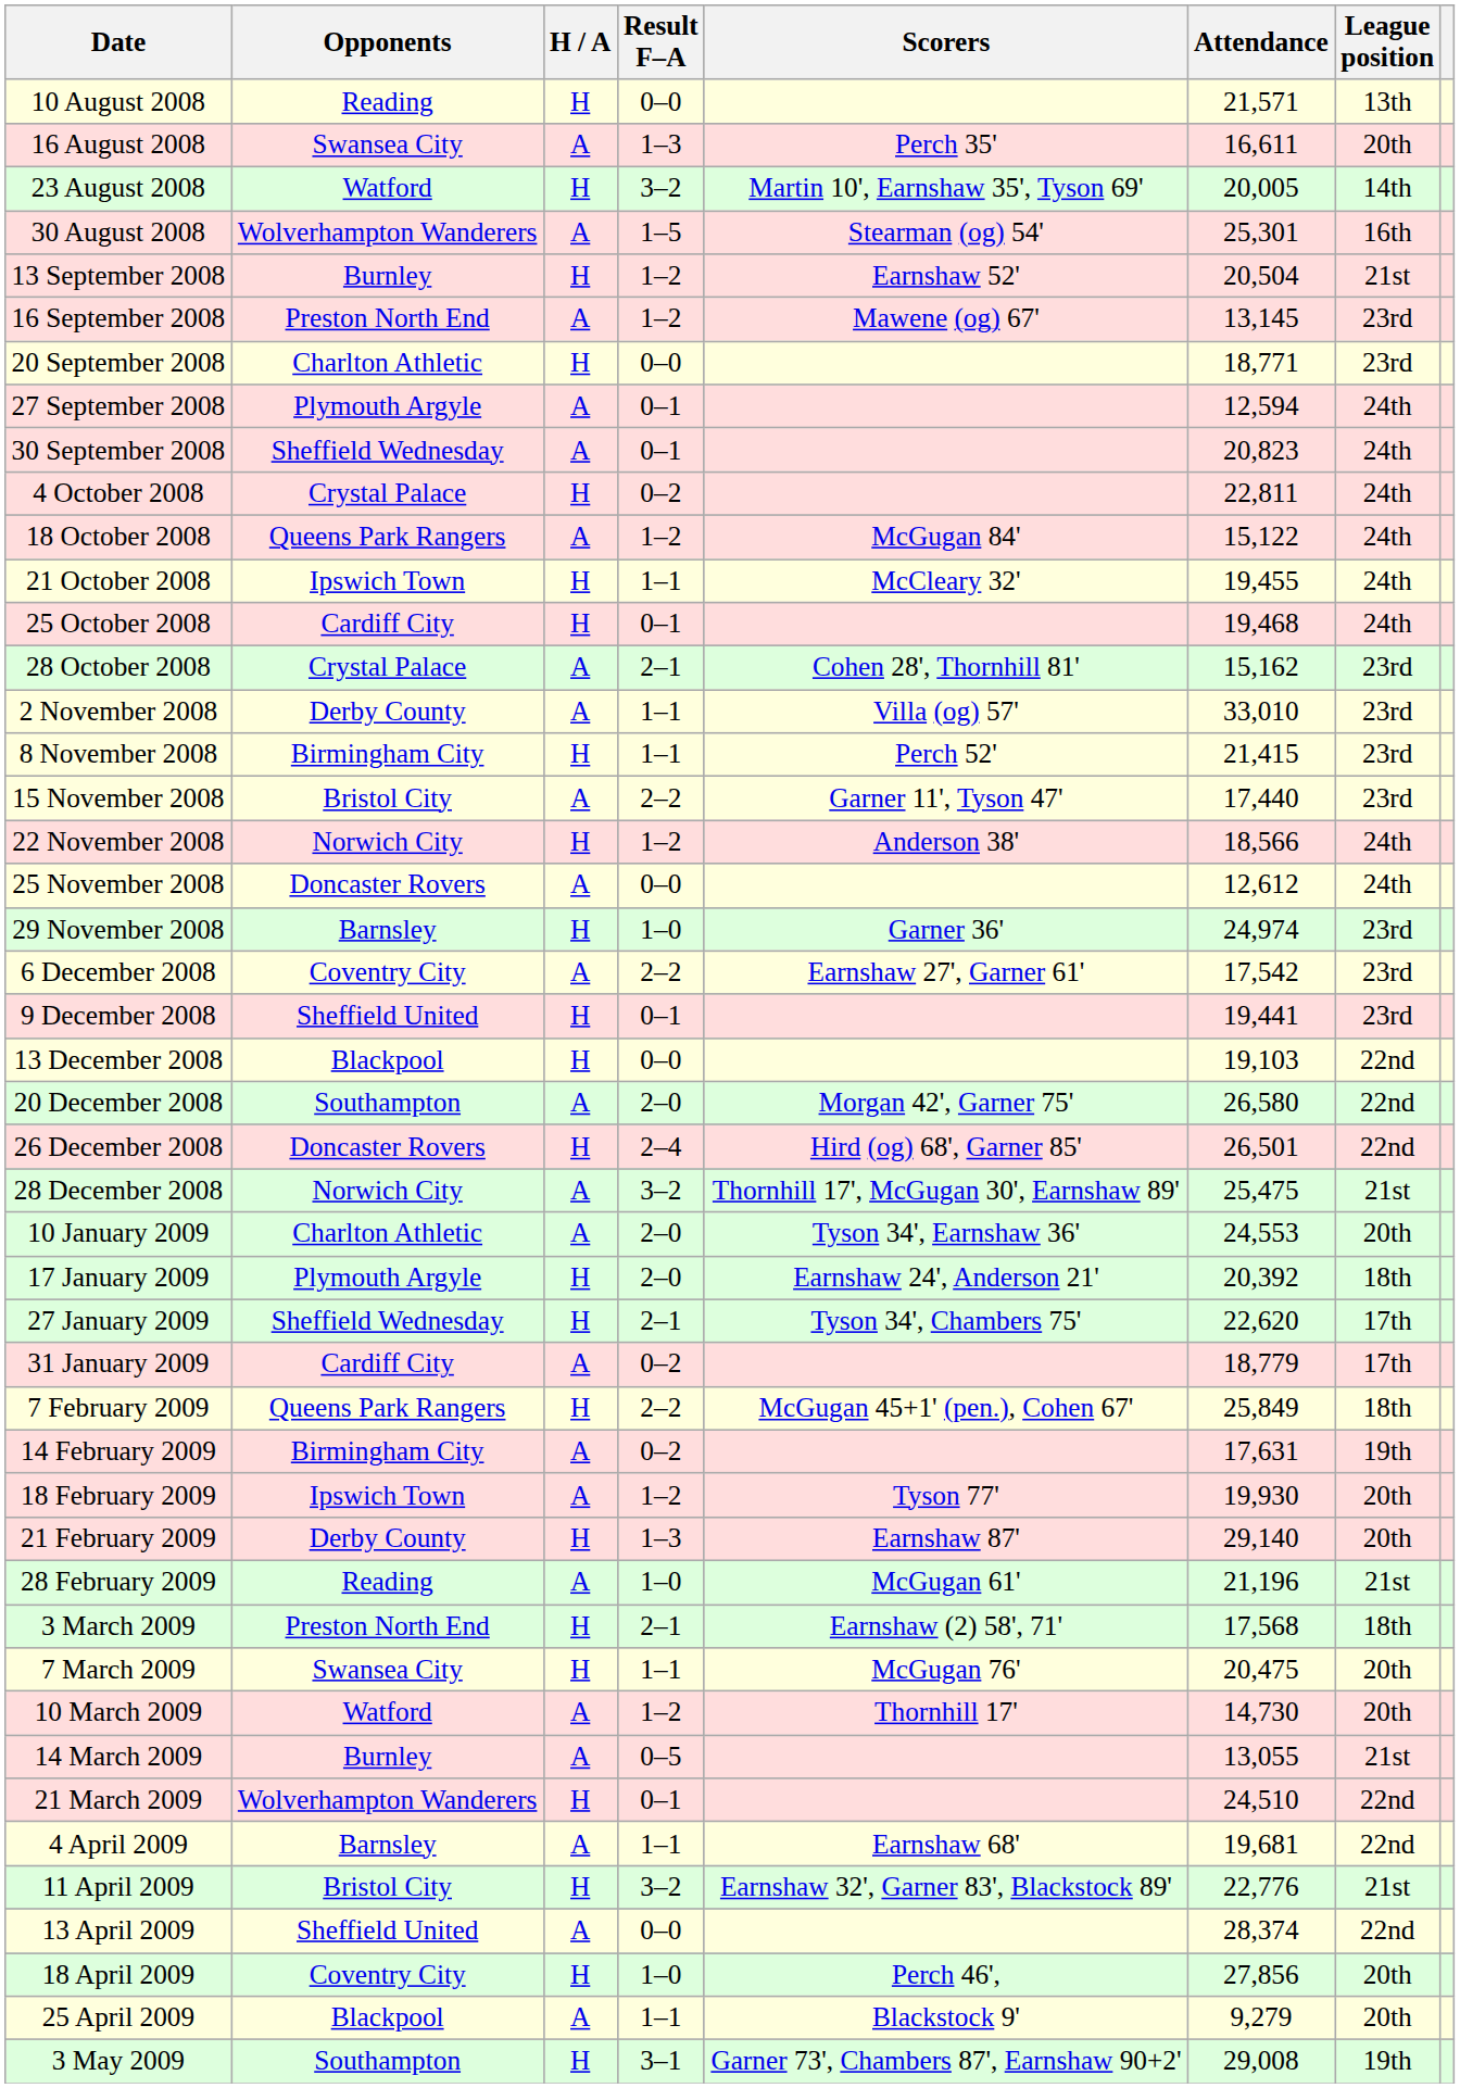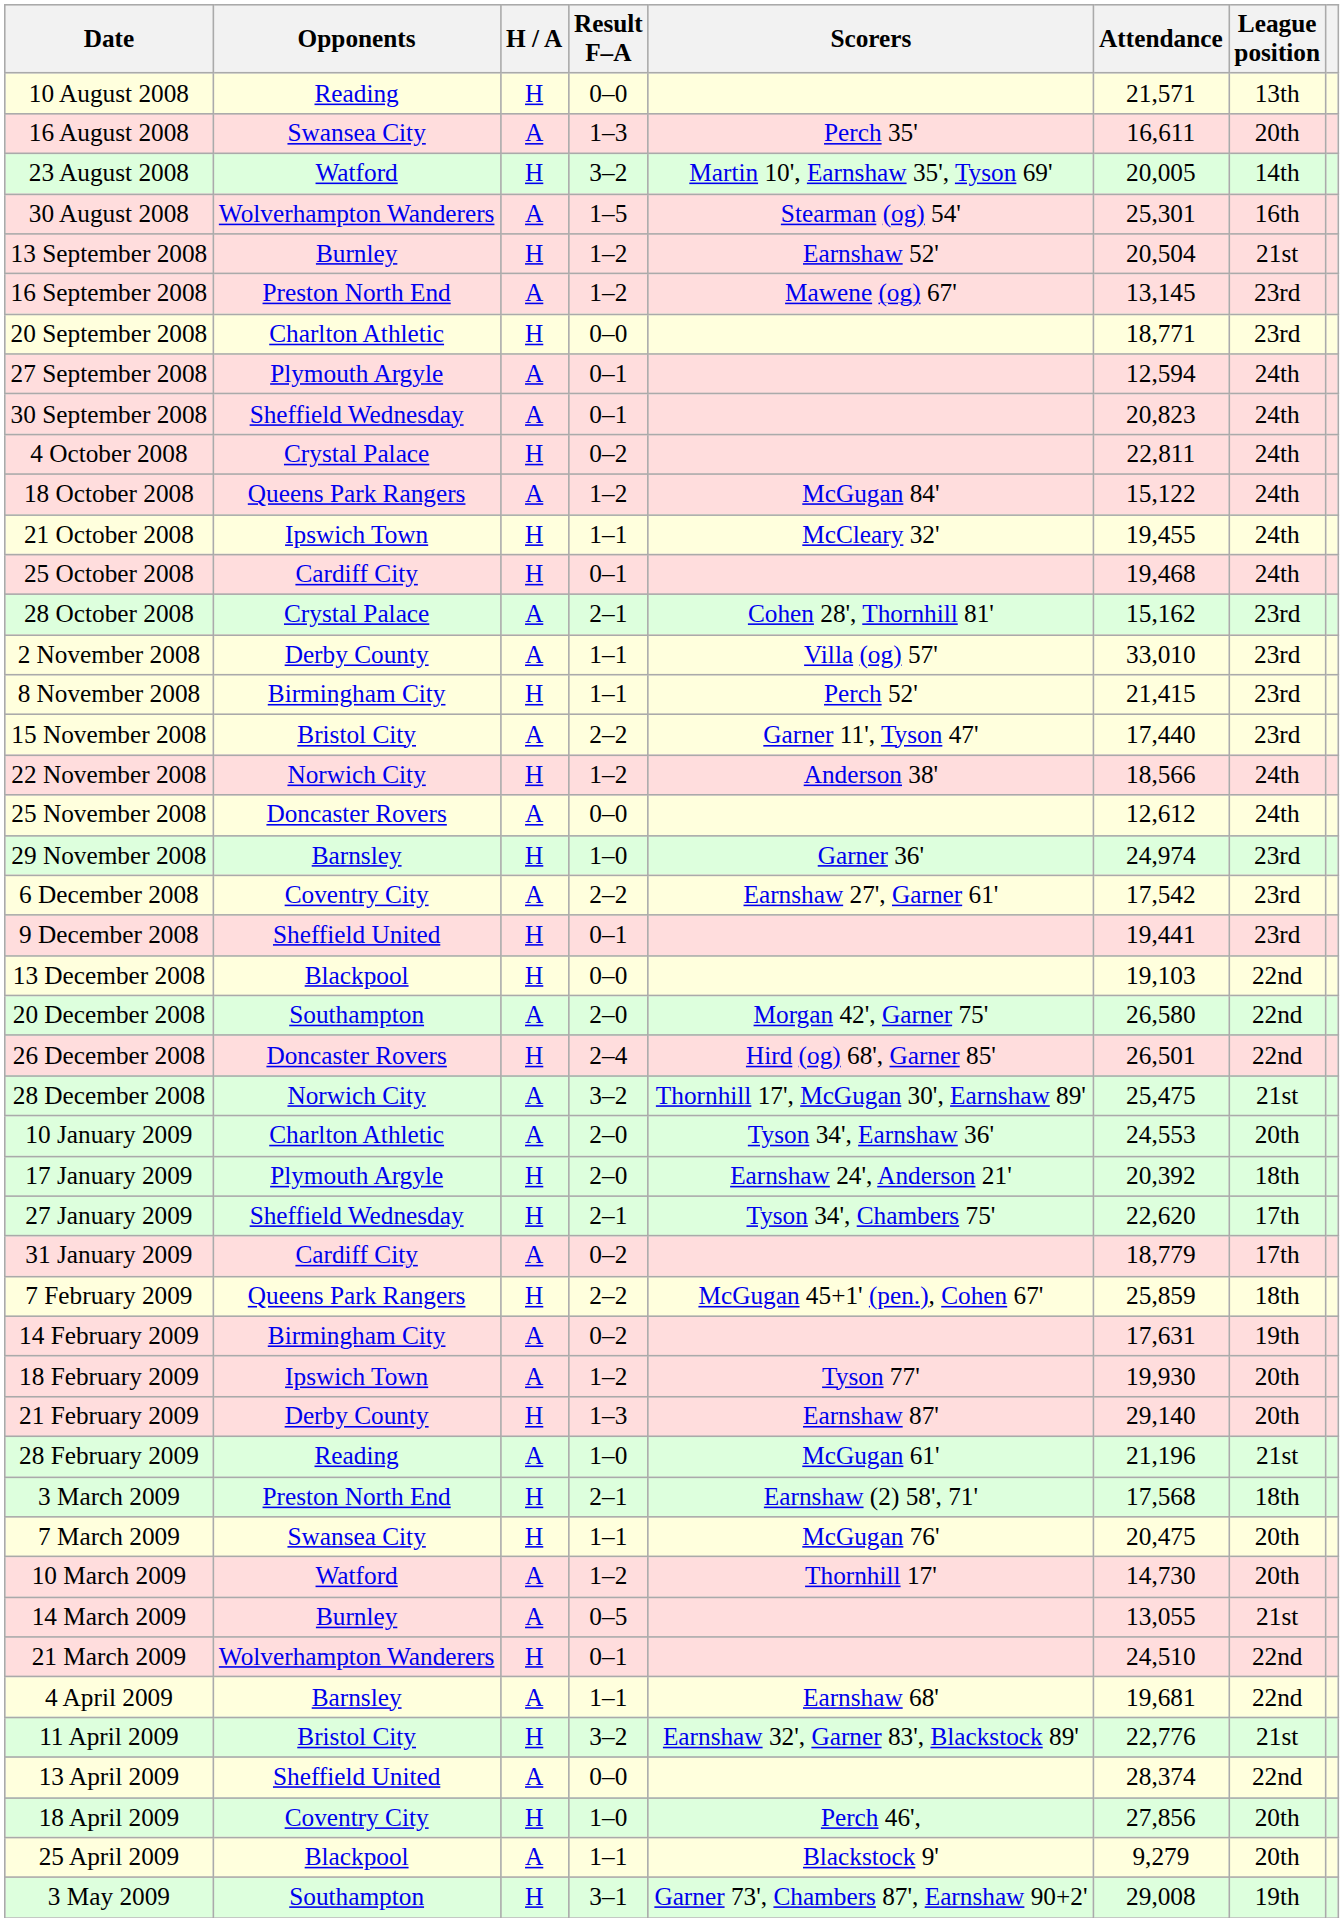 <table class="wikitable" style="text-align:center;">
 <tr>
 <th>Date</th>
 <th>Opponents</th>
 <th>H / A</th>
 <th>Result<br>F–A</th>
 <th>Scorers</th>
 <th>Attendance</th>
 <th>League<br>position</th>
 <th></th>
 </tr>
 <tr bgcolor="#ffffdd">
 <td>10 August 2008</td>
 <td><a href='#'>Reading</a></td>
 <td><a href='#'>H</a></td>
 <td>0–0</td>
 <td></td>
 <td>21,571</td>
 <td>13th</td>
 <td></td>
 </tr>
 <tr bgcolor="#ffdddd">
 <td>16 August 2008</td>
 <td><a href='#'>Swansea City</a></td>
 <td><a href='#'>A</a></td>
 <td>1–3</td>
 <td><a href='#'>Perch</a> 35'</td>
 <td>16,611</td>
 <td>20th</td>
 <td></td>
 </tr>
 <tr bgcolor="#ddffdd">
 <td>23 August 2008</td>
 <td><a href='#'>Watford</a></td>
 <td><a href='#'>H</a></td>
 <td>3–2</td>
 <td><a href='#'>Martin</a> 10', <a href='#'>Earnshaw</a> 35', <a href='#'>Tyson</a> 69'</td>
 <td>20,005</td>
 <td>14th</td>
 <td></td>
 </tr>
 <tr bgcolor="#ffdddd">
 <td>30 August 2008</td>
 <td><a href='#'>Wolverhampton Wanderers</a></td>
 <td><a href='#'>A</a></td>
 <td>1–5</td>
 <td><a href='#'>Stearman</a> <a href='#'>(og)</a> 54'</td>
 <td>25,301</td>
 <td>16th</td>
 <td></td>
 </tr>
 <tr bgcolor="#ffdddd">
 <td>13 September 2008</td>
 <td><a href='#'>Burnley</a></td>
 <td><a href='#'>H</a></td>
 <td>1–2</td>
 <td><a href='#'>Earnshaw</a> 52'</td>
 <td>20,504</td>
 <td>21st</td>
 <td></td>
 </tr>
 <tr bgcolor="#ffdddd">
 <td>16 September 2008</td>
 <td><a href='#'>Preston North End</a></td>
 <td><a href='#'>A</a></td>
 <td>1–2</td>
 <td><a href='#'>Mawene</a> <a href='#'>(og)</a> 67'</td>
 <td>13,145</td>
 <td>23rd</td>
 <td></td>
 </tr>
 <tr bgcolor="#ffffdd">
 <td>20 September 2008</td>
 <td><a href='#'>Charlton Athletic</a></td>
 <td><a href='#'>H</a></td>
 <td>0–0</td>
 <td></td>
 <td>18,771</td>
 <td>23rd</td>
 <td></td>
 </tr>
 <tr bgcolor="#ffdddd">
 <td>27 September 2008</td>
 <td><a href='#'>Plymouth Argyle</a></td>
 <td><a href='#'>A</a></td>
 <td>0–1</td>
 <td></td>
 <td>12,594</td>
 <td>24th</td>
 <td></td>
 </tr>
 <tr bgcolor="#ffdddd">
 <td>30 September 2008</td>
 <td><a href='#'>Sheffield Wednesday</a></td>
 <td><a href='#'>A</a></td>
 <td>0–1</td>
 <td></td>
 <td>20,823</td>
 <td>24th</td>
 <td></td>
 </tr>
 <tr bgcolor="#ffdddd">
 <td>4 October 2008</td>
 <td><a href='#'>Crystal Palace</a></td>
 <td><a href='#'>H</a></td>
 <td>0–2</td>
 <td></td>
 <td>22,811</td>
 <td>24th</td>
 <td></td>
 </tr>
 <tr bgcolor="#ffdddd">
 <td>18 October 2008</td>
 <td><a href='#'>Queens Park Rangers</a></td>
 <td><a href='#'>A</a></td>
 <td>1–2</td>
 <td><a href='#'>McGugan</a> 84'</td>
 <td>15,122</td>
 <td>24th</td>
 <td></td>
 </tr>
 <tr bgcolor="#ffffdd">
 <td>21 October 2008</td>
 <td><a href='#'>Ipswich Town</a></td>
 <td><a href='#'>H</a></td>
 <td>1–1</td>
 <td><a href='#'>McCleary</a> 32'</td>
 <td>19,455</td>
 <td>24th</td>
 <td></td>
 </tr>
 <tr bgcolor="#ffdddd">
 <td>25 October 2008</td>
 <td><a href='#'>Cardiff City</a></td>
 <td><a href='#'>H</a></td>
 <td>0–1</td>
 <td></td>
 <td>19,468</td>
 <td>24th</td>
 <td></td>
 </tr>
 <tr bgcolor="#ddffdd">
 <td>28 October 2008</td>
 <td><a href='#'>Crystal Palace</a></td>
 <td><a href='#'>A</a></td>
 <td>2–1</td>
 <td><a href='#'>Cohen</a> 28', <a href='#'>Thornhill</a> 81'</td>
 <td>15,162</td>
 <td>23rd</td>
 <td></td>
 </tr>
 <tr bgcolor="#ffffdd">
 <td>2 November 2008</td>
 <td><a href='#'>Derby County</a></td>
 <td><a href='#'>A</a></td>
 <td>1–1</td>
 <td><a href='#'>Villa</a> <a href='#'>(og)</a> 57'</td>
 <td>33,010</td>
 <td>23rd</td>
 <td></td>
 </tr>
 <tr bgcolor="#ffffdd">
 <td>8 November 2008</td>
 <td><a href='#'>Birmingham City</a></td>
 <td><a href='#'>H</a></td>
 <td>1–1</td>
 <td><a href='#'>Perch</a> 52'</td>
 <td>21,415</td>
 <td>23rd</td>
 <td></td>
 </tr>
 <tr bgcolor="ffffdd">
 <td>15 November 2008</td>
 <td><a href='#'>Bristol City</a></td>
 <td><a href='#'>A</a></td>
 <td>2–2</td>
 <td><a href='#'>Garner</a> 11', <a href='#'>Tyson</a> 47'</td>
 <td>17,440</td>
 <td>23rd</td>
 <td></td>
 </tr>
 <tr bgcolor="#ffdddd">
 <td>22 November 2008</td>
 <td><a href='#'>Norwich City</a></td>
 <td><a href='#'>H</a></td>
 <td>1–2</td>
 <td><a href='#'>Anderson</a> 38'</td>
 <td>18,566</td>
 <td>24th</td>
 <td></td>
 </tr>
 <tr bgcolor="#ffffdd">
 <td>25 November 2008</td>
 <td><a href='#'>Doncaster Rovers</a></td>
 <td><a href='#'>A</a></td>
 <td>0–0</td>
 <td></td>
 <td>12,612</td>
 <td>24th</td>
 <td></td>
 </tr>
 <tr bgcolor="ddffdd">
 <td>29 November 2008</td>
 <td><a href='#'>Barnsley</a></td>
 <td><a href='#'>H</a></td>
 <td>1–0</td>
 <td><a href='#'>Garner</a> 36'</td>
 <td>24,974</td>
 <td>23rd</td>
 <td></td>
 </tr>
 <tr bgcolor="#ffffdd">
 <td>6 December 2008</td>
 <td><a href='#'>Coventry City</a></td>
 <td><a href='#'>A</a></td>
 <td>2–2</td>
 <td><a href='#'>Earnshaw</a> 27', <a href='#'>Garner</a> 61'</td>
 <td>17,542</td>
 <td>23rd</td>
 <td></td>
 </tr>
 <tr bgcolor="ffdddd">
 <td>9 December 2008</td>
 <td><a href='#'>Sheffield United</a></td>
 <td><a href='#'>H</a></td>
 <td>0–1</td>
 <td></td>
 <td>19,441</td>
 <td>23rd</td>
 <td></td>
 </tr>
 <tr bgcolor="#ffffdd">
 <td>13 December 2008</td>
 <td><a href='#'>Blackpool</a></td>
 <td><a href='#'>H</a></td>
 <td>0–0</td>
 <td></td>
 <td>19,103</td>
 <td>22nd</td>
 <td></td>
 </tr>
 <tr bgcolor="#ddffdd">
 <td>20 December 2008</td>
 <td><a href='#'>Southampton</a></td>
 <td><a href='#'>A</a></td>
 <td>2–0</td>
 <td><a href='#'>Morgan</a> 42', <a href='#'>Garner</a> 75'</td>
 <td>26,580</td>
 <td>22nd</td>
 <td></td>
 </tr>
 <tr bgcolor="#ffdddd">
 <td>26 December 2008</td>
 <td><a href='#'>Doncaster Rovers</a></td>
 <td><a href='#'>H</a></td>
 <td>2–4</td>
 <td><a href='#'>Hird</a> <a href='#'>(og)</a> 68', <a href='#'>Garner</a> 85'</td>
 <td>26,501</td>
 <td>22nd</td>
 <td></td>
 </tr>
 <tr bgcolor="#ddffdd">
 <td>28 December 2008</td>
 <td><a href='#'>Norwich City</a></td>
 <td><a href='#'>A</a></td>
 <td>3–2</td>
 <td><a href='#'>Thornhill</a> 17', <a href='#'>McGugan</a> 30', <a href='#'>Earnshaw</a> 89'</td>
 <td>25,475</td>
 <td>21st</td>
 <td></td>
 </tr>
 <tr bgcolor="#ddffdd">
 <td>10 January 2009</td>
 <td><a href='#'>Charlton Athletic</a></td>
 <td><a href='#'>A</a></td>
 <td>2–0</td>
 <td><a href='#'>Tyson</a> 34', <a href='#'>Earnshaw</a> 36'</td>
 <td>24,553</td>
 <td>20th</td>
 <td></td>
 </tr>
 <tr bgcolor="#ddffdd">
 <td>17 January 2009</td>
 <td><a href='#'>Plymouth Argyle</a></td>
 <td><a href='#'>H</a></td>
 <td>2–0</td>
 <td><a href='#'>Earnshaw</a> 24', <a href='#'>Anderson</a> 21'</td>
 <td>20,392</td>
 <td>18th</td>
 <td></td>
 </tr>
 <tr bgcolor="#ddffdd">
 <td>27 January 2009</td>
 <td><a href='#'>Sheffield Wednesday</a></td>
 <td><a href='#'>H</a></td>
 <td>2–1</td>
 <td><a href='#'>Tyson</a> 34', <a href='#'>Chambers</a> 75'</td>
 <td>22,620</td>
 <td>17th</td>
 <td></td>
 </tr>
 <tr bgcolor="#ffdddd">
 <td>31 January 2009</td>
 <td><a href='#'>Cardiff City</a></td>
 <td><a href='#'>A</a></td>
 <td>0–2</td>
 <td></td>
 <td>18,779</td>
 <td>17th</td>
 <td></td>
 </tr>
 <tr bgcolor="#ffffdd">
 <td>7 February 2009</td>
 <td><a href='#'>Queens Park Rangers</a></td>
 <td><a href='#'>H</a></td>
 <td>2–2</td>
 <td><a href='#'>McGugan</a> 45+1' <a href='#'>(pen.)</a>, <a href='#'>Cohen</a> 67'</td>
-<td>25,849</td>
+<td>25,859</td>
 <td>18th</td>
 <td></td>
 </tr>
 <tr bgcolor="#ffdddd">
 <td>14 February 2009</td>
 <td><a href='#'>Birmingham City</a></td>
 <td><a href='#'>A</a></td>
 <td>0–2</td>
 <td></td>
 <td>17,631</td>
 <td>19th</td>
 <td></td>
 </tr>
 <tr bgcolor="#ffdddd">
 <td>18 February 2009</td>
 <td><a href='#'>Ipswich Town</a></td>
 <td><a href='#'>A</a></td>
 <td>1–2</td>
 <td><a href='#'>Tyson</a> 77'</td>
 <td>19,930</td>
 <td>20th</td>
 <td></td>
 </tr>
 <tr bgcolor="#ffdddd">
 <td>21 February 2009</td>
 <td><a href='#'>Derby County</a></td>
 <td><a href='#'>H</a></td>
 <td>1–3</td>
 <td><a href='#'>Earnshaw</a> 87'</td>
 <td>29,140</td>
 <td>20th</td>
 <td></td>
 </tr>
 <tr bgcolor="#ddffdd">
 <td>28 February 2009</td>
 <td><a href='#'>Reading</a></td>
 <td><a href='#'>A</a></td>
 <td>1–0</td>
 <td><a href='#'>McGugan</a> 61'</td>
 <td>21,196</td>
 <td>21st</td>
 <td></td>
 </tr>
 <tr bgcolor="#ddffdd">
 <td>3 March 2009</td>
 <td><a href='#'>Preston North End</a></td>
 <td><a href='#'>H</a></td>
 <td>2–1</td>
 <td><a href='#'>Earnshaw</a> (2) 58', 71'</td>
 <td>17,568</td>
 <td>18th</td>
 <td></td>
 </tr>
 <tr bgcolor="#ffffdd">
 <td>7 March 2009</td>
 <td><a href='#'>Swansea City</a></td>
 <td><a href='#'>H</a></td>
 <td>1–1</td>
 <td><a href='#'>McGugan</a> 76'</td>
 <td>20,475</td>
 <td>20th</td>
 <td></td>
 </tr>
 <tr bgcolor="#ffdddd">
 <td>10 March 2009</td>
 <td><a href='#'>Watford</a></td>
 <td><a href='#'>A</a></td>
 <td>1–2</td>
 <td><a href='#'>Thornhill</a> 17'</td>
 <td>14,730</td>
 <td>20th</td>
 <td></td>
 </tr>
 <tr bgcolor="#ffdddd">
 <td>14 March 2009</td>
 <td><a href='#'>Burnley</a></td>
 <td><a href='#'>A</a></td>
 <td>0–5</td>
 <td></td>
 <td>13,055</td>
 <td>21st</td>
 <td></td>
 </tr>
 <tr bgcolor="#ffdddd">
 <td>21 March 2009</td>
 <td><a href='#'>Wolverhampton Wanderers</a></td>
 <td><a href='#'>H</a></td>
 <td>0–1</td>
 <td></td>
 <td>24,510</td>
 <td>22nd</td>
 <td></td>
 </tr>
 <tr bgcolor="#ffffdd">
 <td>4 April 2009</td>
 <td><a href='#'>Barnsley</a></td>
 <td><a href='#'>A</a></td>
 <td>1–1</td>
 <td><a href='#'>Earnshaw</a> 68'</td>
 <td>19,681</td>
 <td>22nd</td>
 <td></td>
 </tr>
 <tr bgcolor="#ddffdd">
 <td>11 April 2009</td>
 <td><a href='#'>Bristol City</a></td>
 <td><a href='#'>H</a></td>
 <td>3–2</td>
 <td><a href='#'>Earnshaw</a> 32', <a href='#'>Garner</a> 83', <a href='#'>Blackstock</a> 89'</td>
 <td>22,776</td>
 <td>21st</td>
 <td></td>
 </tr>
 <tr bgcolor="#ffffdd">
 <td>13 April 2009</td>
 <td><a href='#'>Sheffield United</a></td>
 <td><a href='#'>A</a></td>
 <td>0–0</td>
 <td></td>
 <td>28,374</td>
 <td>22nd</td>
 <td></td>
 </tr>
 <tr bgcolor="#ddffdd">
 <td>18 April 2009</td>
 <td><a href='#'>Coventry City</a></td>
 <td><a href='#'>H</a></td>
 <td>1–0</td>
 <td><a href='#'>Perch</a> 46',</td>
 <td>27,856</td>
 <td>20th</td>
 <td></td>
 </tr>
 <tr bgcolor="#ffffdd">
 <td>25 April 2009</td>
 <td><a href='#'>Blackpool</a></td>
 <td><a href='#'>A</a></td>
 <td>1–1</td>
 <td><a href='#'>Blackstock</a> 9'</td>
 <td>9,279</td>
 <td>20th</td>
 <td></td>
 </tr>
 <tr bgcolor="#ddffdd">
 <td>3 May 2009</td>
 <td><a href='#'>Southampton</a></td>
 <td><a href='#'>H</a></td>
 <td>3–1</td>
 <td><a href='#'>Garner</a> 73', <a href='#'>Chambers</a> 87', <a href='#'>Earnshaw</a> 90+2'</td>
 <td>29,008</td>
 <td>19th</td>
 <td></td>
 </tr>
 </table>
